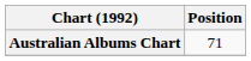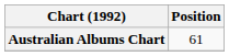 <table class="wikitable sortable plainrowheaders" style="text-align:center">
 <tr>
 <th scope="col">Chart (1992)</th>
 <th scope="col">Position</th>
 </tr>
 <tr>
 <th scope="row">Australian Albums Chart</th>
-<td>71</td>
+<td>61</td>
 </tr>
 <tr>
 </tr>
 </table>
